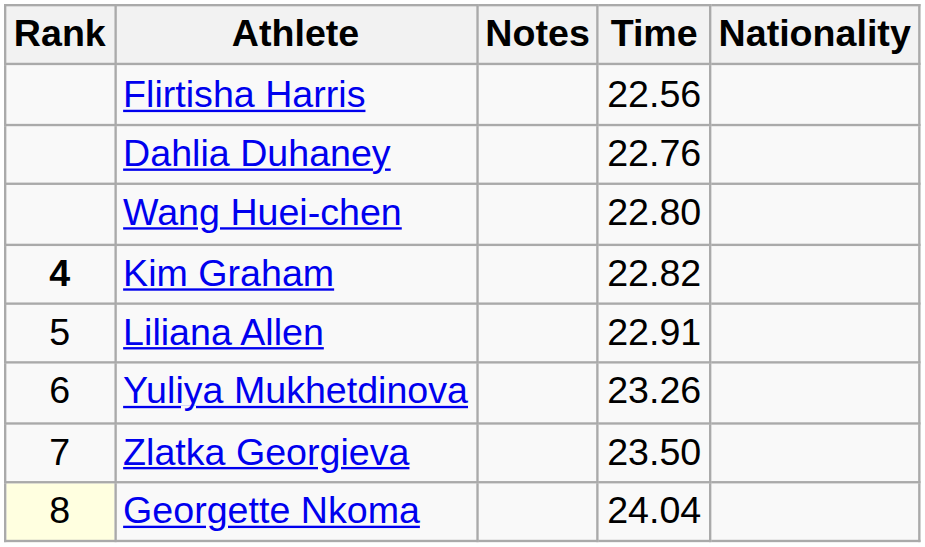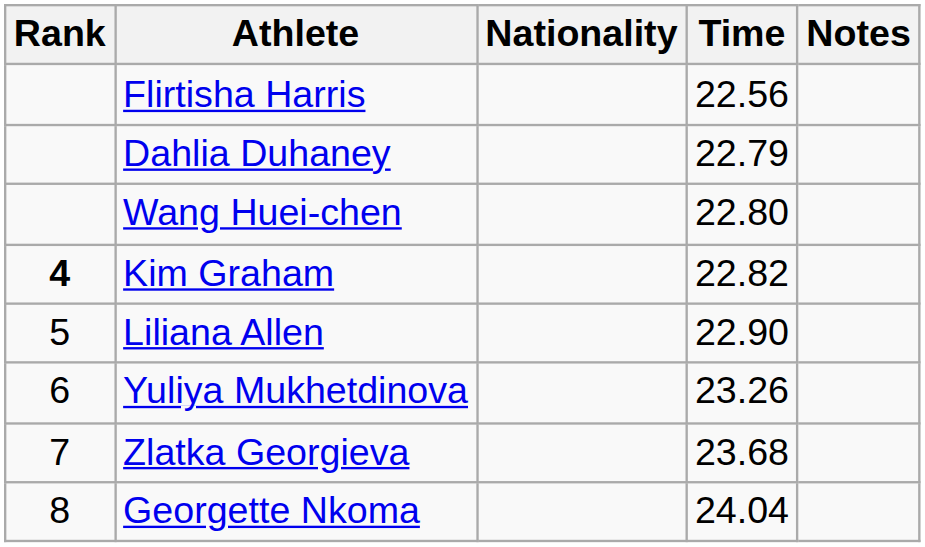 <table class="wikitable sortable" style="text-align:center">
 <tr>
 <th>Rank</th>
 <th>Athlete</th>
+<th>Nationality</th>
+<th>Time</th>
 <th>Notes</th>
-<th>Time</th>
-<th>Nationality</th>
 </tr>
 <tr>
 <td></td>
 <td align=left><a href='#'>Flirtisha Harris</a></td>
+<td align=left></td>
+<td>22.56</td>
 <td></td>
-<td>22.56</td>
-<td align=left></td>
 </tr>
 <tr>
 <td></td>
 <td align=left><a href='#'>Dahlia Duhaney</a></td>
+<td align=left></td>
+<td>22.79</td>
 <td></td>
-<td>22.76</td>
-<td align=left></td>
 </tr>
 <tr>
 <td></td>
 <td align=left><a href='#'>Wang Huei-chen</a></td>
+<td align=left></td>
+<td>22.80</td>
 <td></td>
-<td>22.80</td>
-<td align=left></td>
 </tr>
 <tr>
 <td><strong>4</strong></td>
 <td align=left><a href='#'>Kim Graham</a></td>
+<td align=left></td>
+<td>22.82</td>
 <td></td>
-<td>22.82</td>
-<td align=left></td>
 </tr>
 <tr>
 <td>5</td>
 <td align=left><a href='#'>Liliana Allen</a></td>
+<td align=left></td>
+<td>22.90</td>
 <td></td>
-<td>22.91</td>
-<td align=left></td>
 </tr>
 <tr>
 <td>6</td>
 <td align=left><a href='#'>Yuliya Mukhetdinova</a></td>
+<td align=left></td>
+<td>23.26</td>
 <td></td>
-<td>23.26</td>
-<td align=left></td>
 </tr>
 <tr>
 <td>7</td>
 <td align=left><a href='#'>Zlatka Georgieva</a></td>
+<td align=left></td>
+<td>23.68</td>
 <td></td>
-<td>23.50</td>
-<td align=left></td>
 </tr>
 <tr>
-<td style="background: lightyellow;">8</td>
+<td>8</td>
 <td align=left><a href='#'>Georgette Nkoma</a></td>
+<td align=left></td>
+<td>24.04</td>
 <td></td>
-<td>24.04</td>
-<td align=left></td>
 </tr>
 </table>
